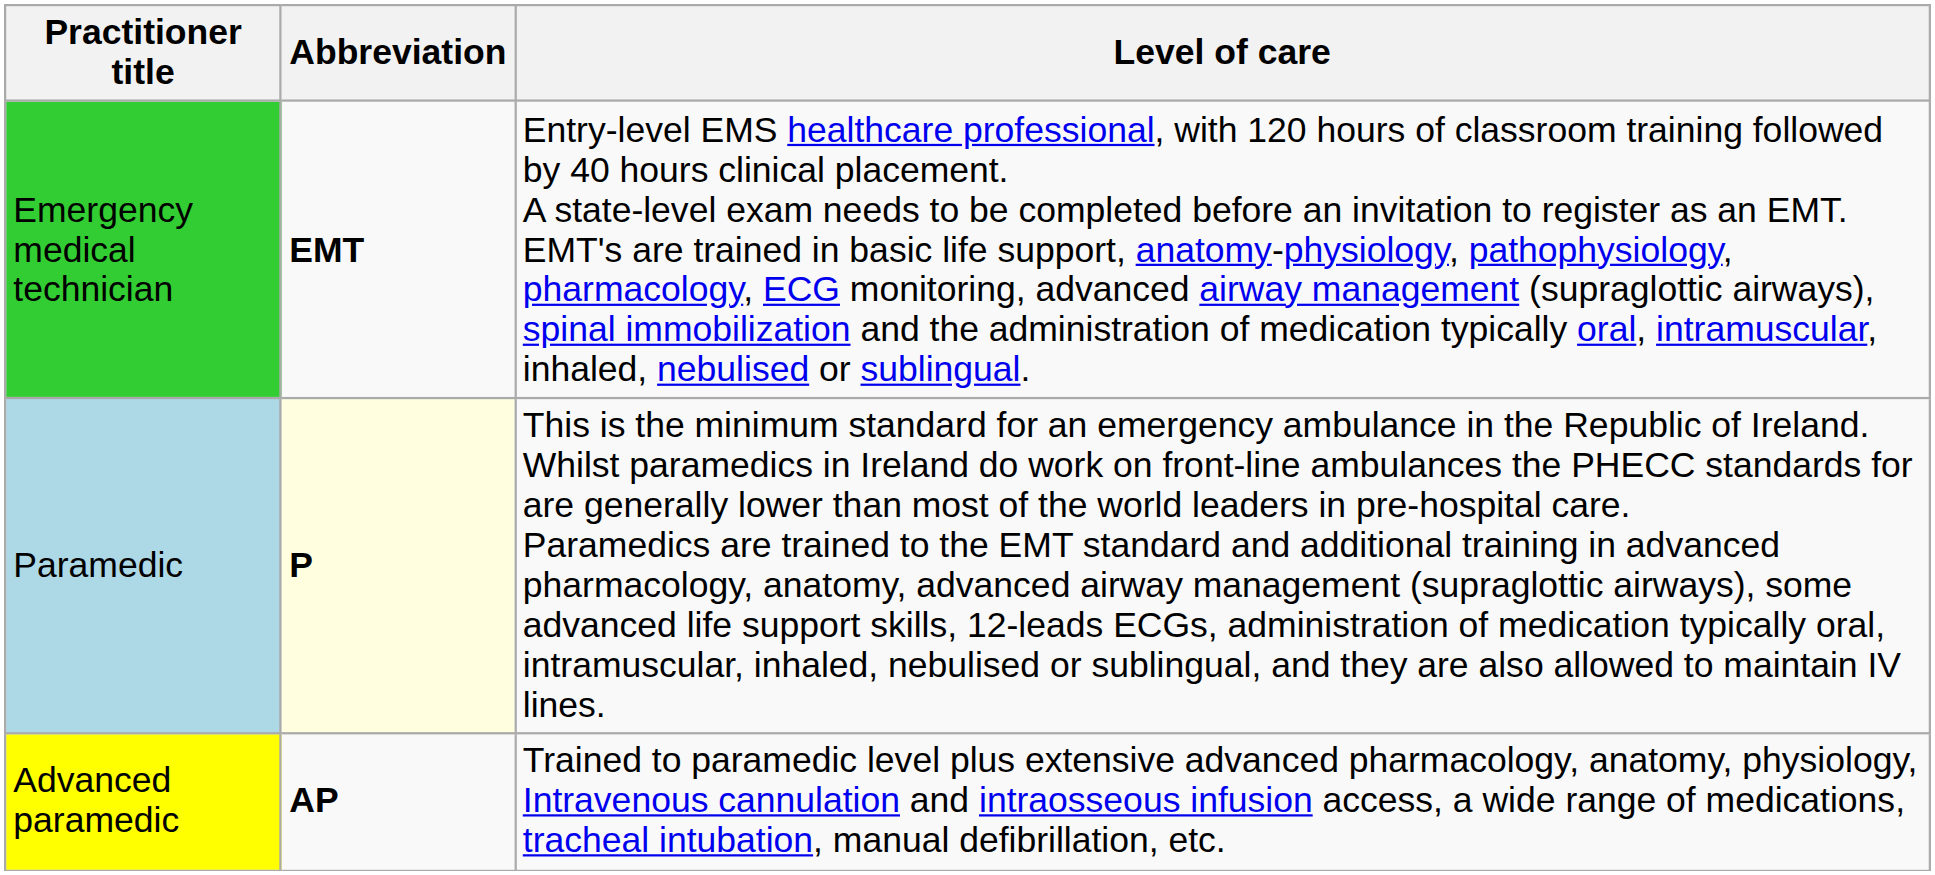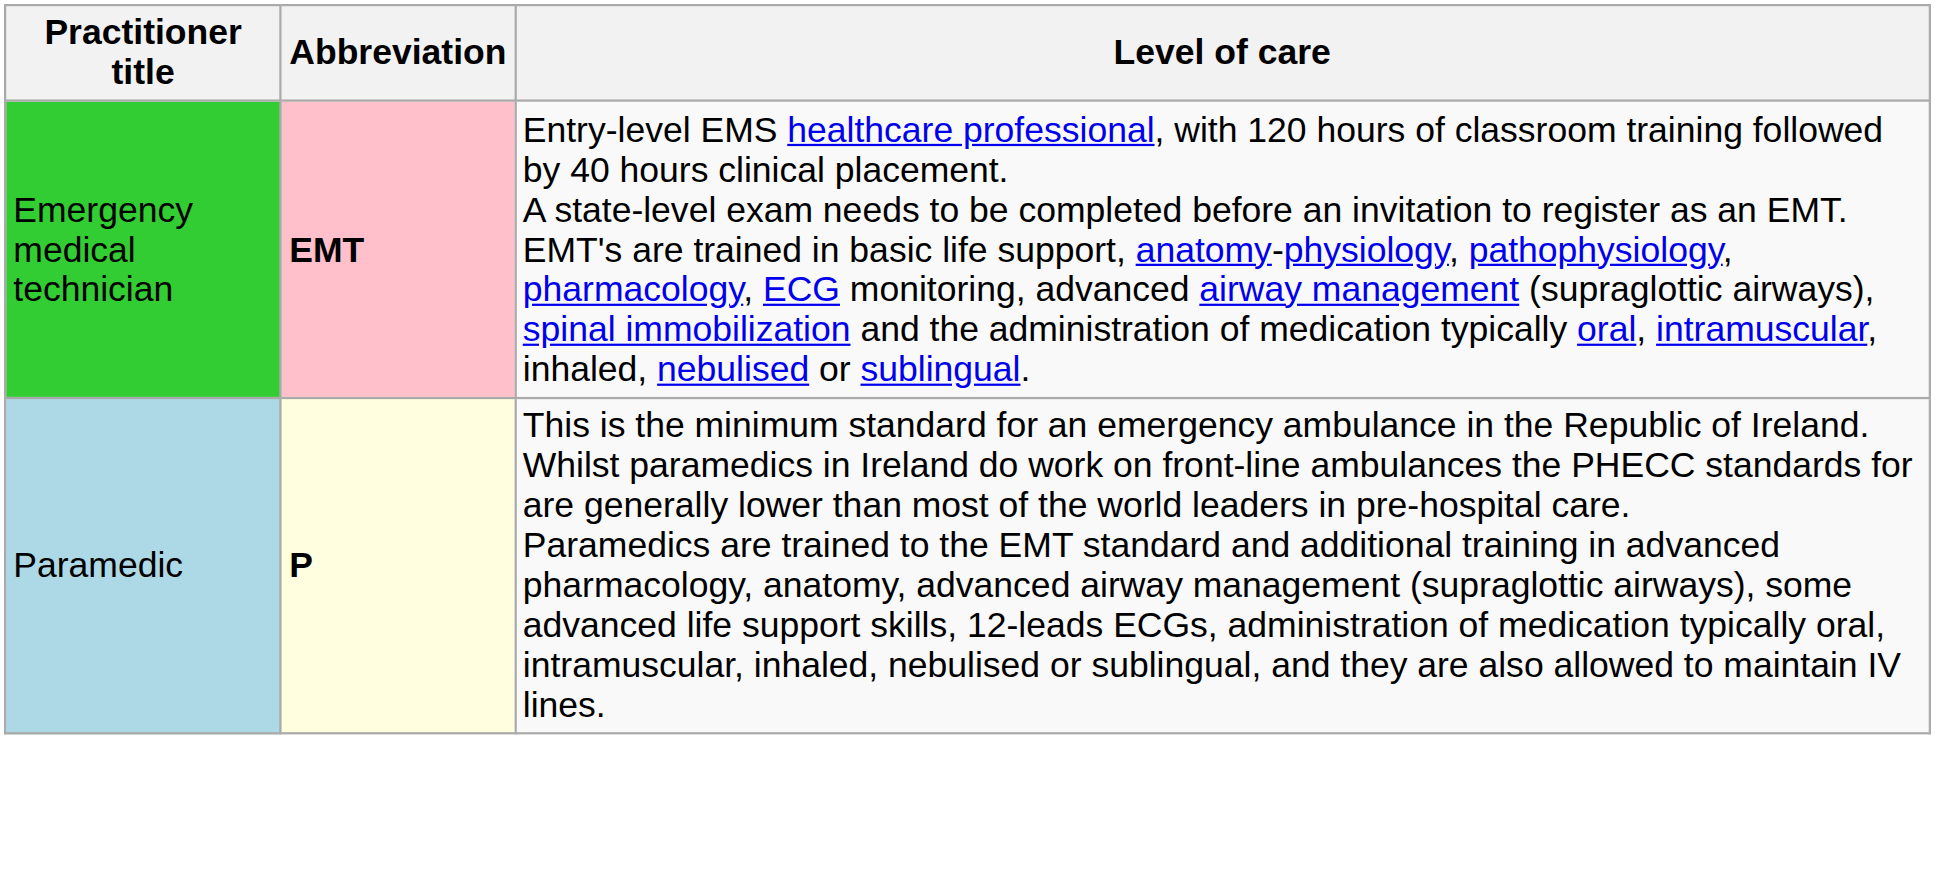 <table class="wikitable">
 <tr>
 <th>Practitioner title</th>
 <th>Abbreviation</th>
 <th>Level of care</th>
 </tr>
 <tr>
 <td bgcolor=limegreen>Emergency medical technician</td>
-<td><strong>EMT</strong></td>
+<td style="background: pink;"><strong>EMT</strong></td>
 <td>Entry-level EMS <a href='#'>healthcare professional</a>, with 120 hours of classroom training followed by 40 hours clinical placement.<br>A state-level exam needs to be completed before an invitation to register as an EMT.<br>EMT's are trained in basic life support, <a href='#'>anatomy</a>-<a href='#'>physiology</a>, <a href='#'>pathophysiology</a>, <a href='#'>pharmacology</a>, <a href='#'>ECG</a> monitoring, advanced <a href='#'>airway management</a> (supraglottic airways), <a href='#'>spinal immobilization</a> and the administration of medication typically <a href='#'>oral</a>, <a href='#'>intramuscular</a>, inhaled, <a href='#'>nebulised</a> or <a href='#'>sublingual</a>.</td>
 </tr>
 <tr>
 <td bgcolor=lightblue>Paramedic</td>
 <td style="background: lightyellow;"><strong>P</strong></td>
 <td>This is the minimum standard for an emergency ambulance in the Republic of Ireland.<br>Whilst paramedics in Ireland do work on front-line ambulances the PHECC standards for are generally lower than most of the world leaders in pre-hospital care.<br>Paramedics are trained to the EMT standard and additional training in advanced pharmacology, anatomy, advanced airway management (supraglottic airways), some advanced life support skills, 12-leads ECGs, administration of medication typically oral, intramuscular, inhaled, nebulised or sublingual, and they are also allowed to maintain IV lines.</td>
 </tr>
-<tr>
-<td bgcolor=yellow>Advanced paramedic</td>
-<td><strong>AP</strong></td>
-<td>Trained to paramedic level plus extensive advanced pharmacology, anatomy, physiology, <a href='#'>Intravenous cannulation</a> and <a href='#'>intraosseous infusion</a> access, a wide range of medications, <a href='#'>tracheal intubation</a>, manual defibrillation, etc.</td>
-</tr>
 </table>
